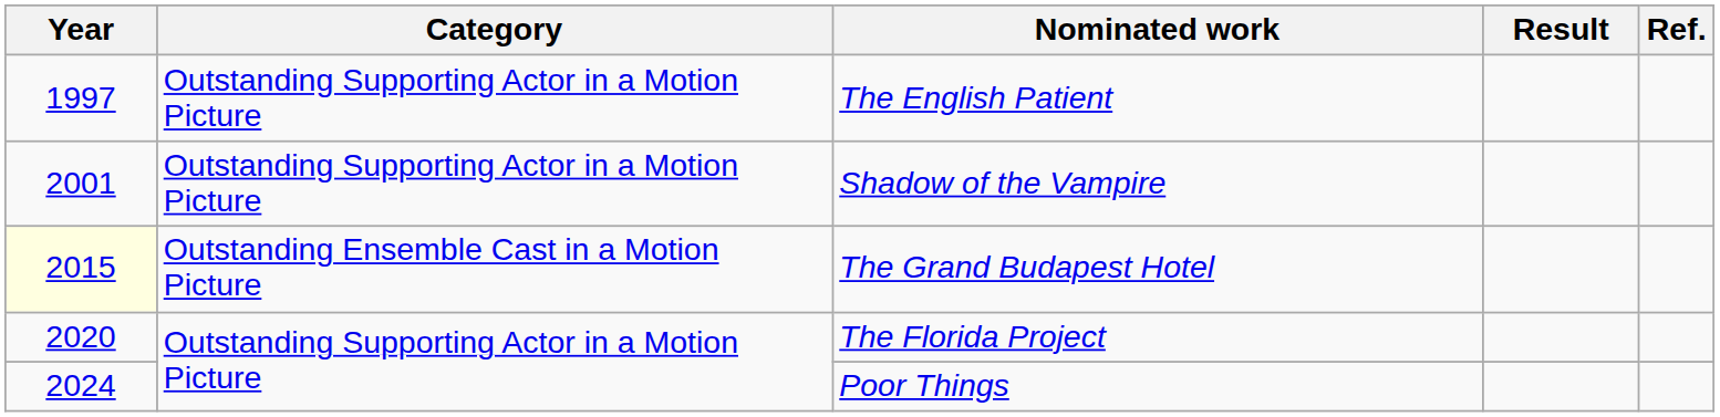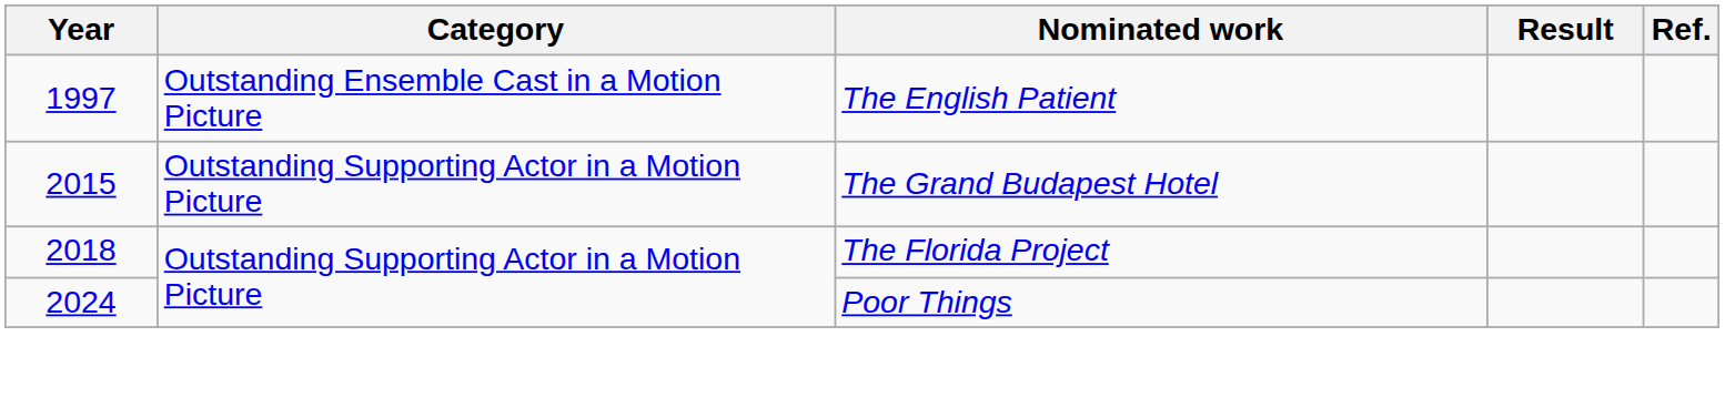 <table class=wikitable>
 <tr>
 <th scope="col" style="width:5em;">Year</th>
 <th scope="col" style="width:26em;">Category</th>
 <th scope="col" style="width:25em;">Nominated work</th>
 <th scope="col" style="width:5em;">Result</th>
 <th>Ref.</th>
 </tr>
 <tr>
 <td style="text-align:center;"><a href='#'>1997</a></td>
-<td><a href='#'>Outstanding Supporting Actor in a Motion Picture</a></td>
+<td><a href='#'>Outstanding Ensemble Cast in a Motion Picture</a></td>
 <td><em><a href='#'>The English Patient</a></em></td>
 <td></td>
 <td></td>
 </tr>
 <tr>
-<td style="text-align:center;"><a href='#'>2001</a></td>
+<td style="text-align:center;"><a href='#'>2015</a></td>
 <td><a href='#'>Outstanding Supporting Actor in a Motion Picture</a></td>
-<td><em><a href='#'>Shadow of the Vampire</a></em></td>
-<td></td>
-<td></td>
-</tr>
-<tr>
-<td style="background: lightyellow; text-align:center;"><a href='#'>2015</a></td>
-<td><a href='#'>Outstanding Ensemble Cast in a Motion Picture</a></td>
 <td><em><a href='#'>The Grand Budapest Hotel</a></em></td>
 <td></td>
 <td></td>
 </tr>
 <tr>
-<td style="text-align:center;"><a href='#'>2020</a></td>
+<td style="text-align:center;"><a href='#'>2018</a></td>
 <td rowspan=2><a href='#'>Outstanding Supporting Actor in a Motion Picture</a></td>
 <td><em><a href='#'>The Florida Project</a></em></td>
 <td></td>
 <td></td>
 </tr>
 <tr>
 <td style="text-align:center;"><a href='#'>2024</a></td>
 <td><a href='#'><em>Poor Things</em></a></td>
 <td></td>
 <td></td>
 </tr>
 </table>
